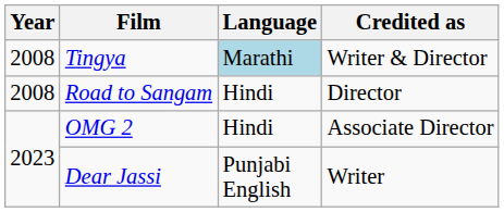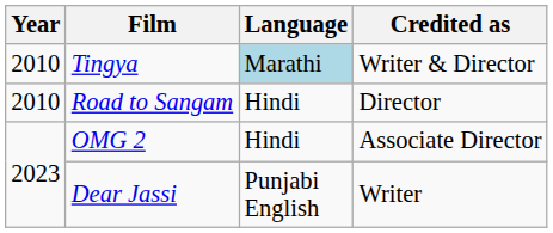 <table class="wikitable">
 <tr>
 <th>Year</th>
 <th>Film</th>
 <th>Language</th>
 <th>Credited as</th>
 </tr>
 <tr>
-<td>2008</td>
+<td>2010</td>
 <td><em><a href='#'>Tingya</a></em></td>
 <td style="background: lightblue;">Marathi</td>
 <td>Writer & Director</td>
 </tr>
 <tr>
-<td>2008</td>
+<td>2010</td>
 <td><em><a href='#'>Road to Sangam</a></em></td>
 <td>Hindi</td>
 <td>Director</td>
 </tr>
 <tr>
 <td rowspan=2>2023</td>
 <td><em><a href='#'>OMG 2</a></em></td>
 <td>Hindi</td>
 <td>Associate Director</td>
 </tr>
 <tr>
 <td><em><a href='#'>Dear Jassi</a></em></td>
 <td>Punjabi<br>English</td>
 <td>Writer</td>
 </tr>
 </table>
